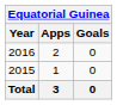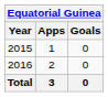 <table class="wikitable" style="text-align:center">
 <tr>
 <th colspan=3><a href='#'>Equatorial Guinea</a></th>
 </tr>
 <tr>
 <th>Year</th>
 <th>Apps</th>
 <th>Goals</th>
 </tr>
 <tr>
-<td>2016</td>
-<td>2</td>
+<td>2015</td>
+<td>1</td>
 <td>0</td>
 </tr>
 <tr>
-<td>2015</td>
-<td>1</td>
+<td>2016</td>
+<td>2</td>
 <td>0</td>
 </tr>
 <tr>
 <th>Total</th>
 <th>3</th>
 <th>0</th>
 </tr>
 </table>
